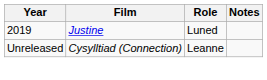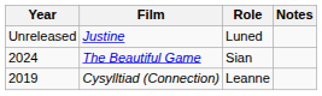 <table class="wikitable">
 <tr>
 <th>Year</th>
 <th>Film</th>
 <th>Role</th>
 <th>Notes</th>
 </tr>
 <tr>
-<td>2019</td>
+<td>Unreleased</td>
 <td><em><a href='#'>Justine</a></em></td>
 <td>Luned</td>
 <td></td>
 </tr>
 <tr>
-<td>Unreleased</td>
+<td>2024</td>
+<td><em><a href='#'>The Beautiful Game</a></em></td>
+<td>Sian</td>
+<td></td>
+</tr>
+<tr>
+<td>2019</td>
 <td><em>Cysylltiad (Connection)</em></td>
 <td>Leanne</td>
 <td></td>
 </tr>
 </table>
